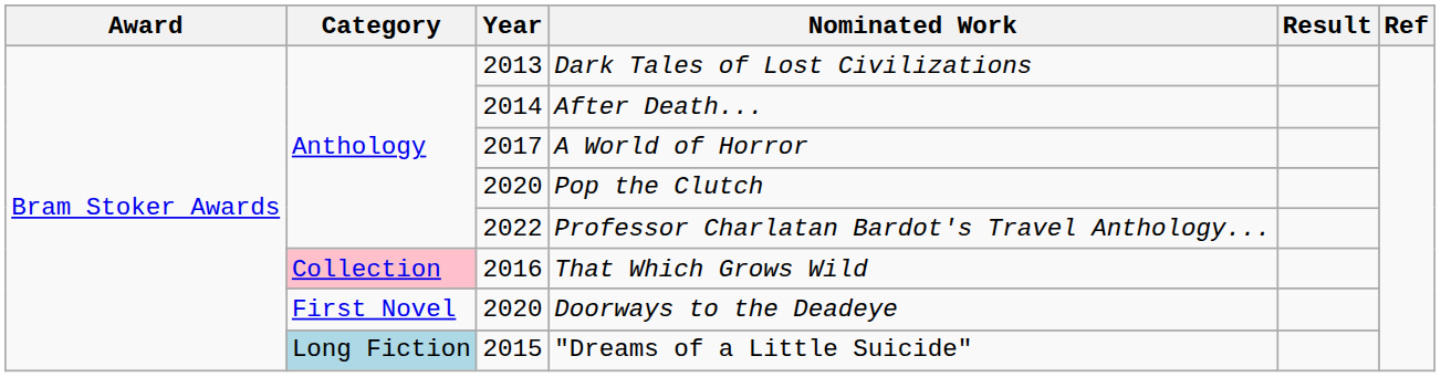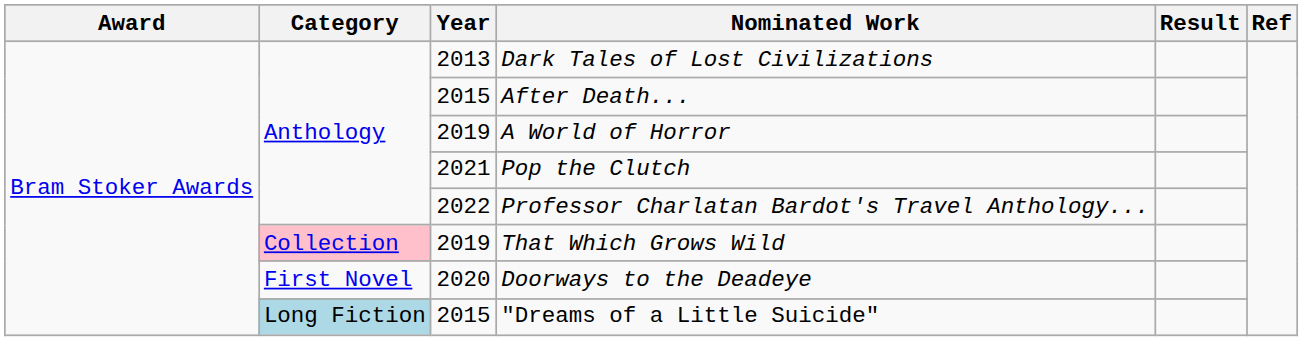 <table class="wikitable sortable">
 <tr>
 <th>Award</th>
 <th>Category</th>
 <th>Year</th>
 <th>Nominated Work</th>
 <th>Result</th>
 <th>Ref</th>
 </tr>
 <tr>
 <td rowspan="8"><a href='#'>Bram Stoker Awards</a></td>
 <td rowspan="5"><a href='#'>Anthology</a></td>
 <td>2013</td>
 <td><em>Dark Tales of Lost Civilizations</em></td>
 <td></td>
 <td rowspan="8"></td>
 </tr>
 <tr>
-<td>2014</td>
+<td>2015</td>
 <td><em>After Death...</em></td>
 <td></td>
 </tr>
 <tr>
-<td>2017</td>
+<td>2019</td>
 <td><em>A World of Horror</em></td>
 <td></td>
 </tr>
 <tr>
-<td>2020</td>
+<td>2021</td>
 <td><em>Pop the Clutch</em></td>
 <td></td>
 </tr>
 <tr>
 <td>2022</td>
 <td><em>Professor Charlatan Bardot's Travel Anthology...</em></td>
 <td></td>
 </tr>
 <tr>
 <td style="background: pink;"><a href='#'>Collection</a></td>
-<td>2016</td>
+<td>2019</td>
 <td><em>That Which Grows Wild</em></td>
 <td></td>
 </tr>
 <tr>
 <td><a href='#'>First Novel</a></td>
 <td>2020</td>
 <td><em>Doorways to the Deadeye</em></td>
 <td></td>
 </tr>
 <tr>
 <td style="background: lightblue;">Long Fiction</td>
 <td>2015</td>
 <td>"Dreams of a Little Suicide"</td>
 <td></td>
 </tr>
 </table>
